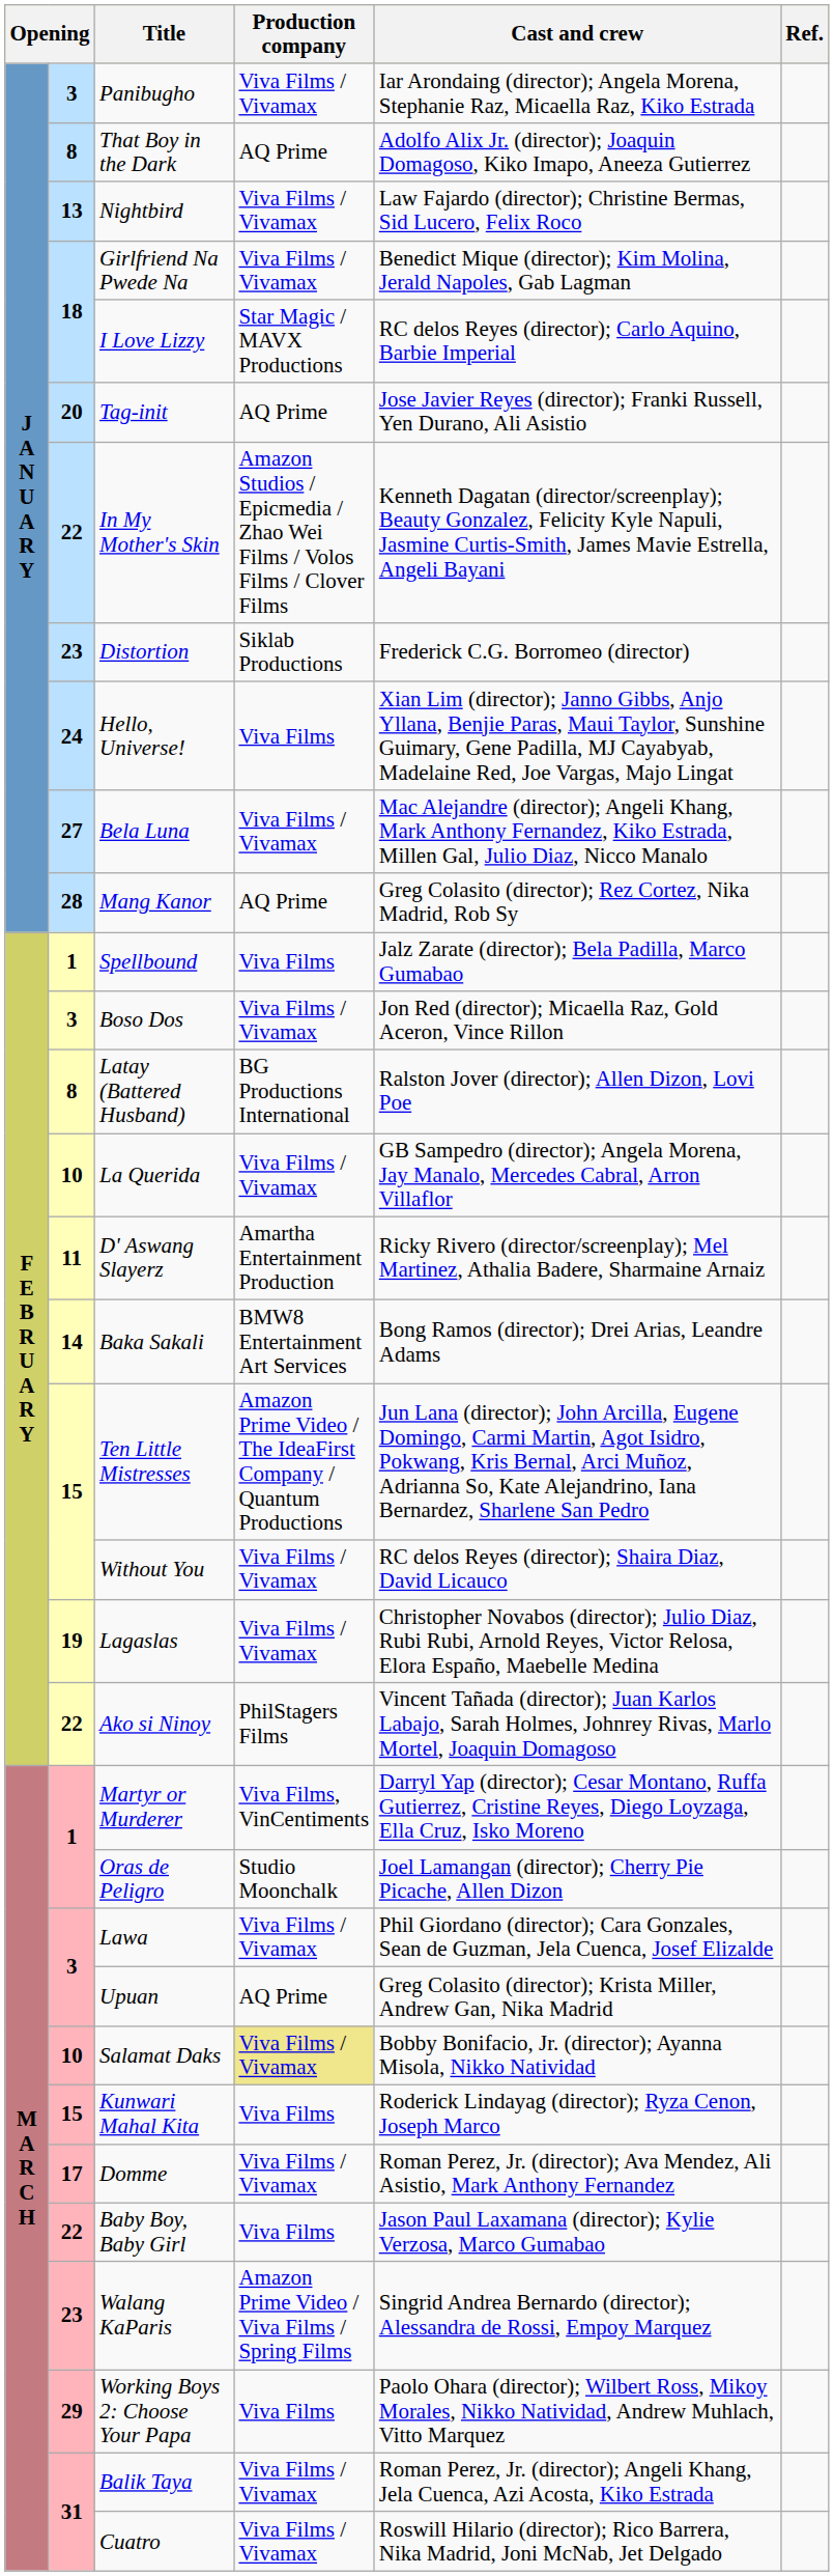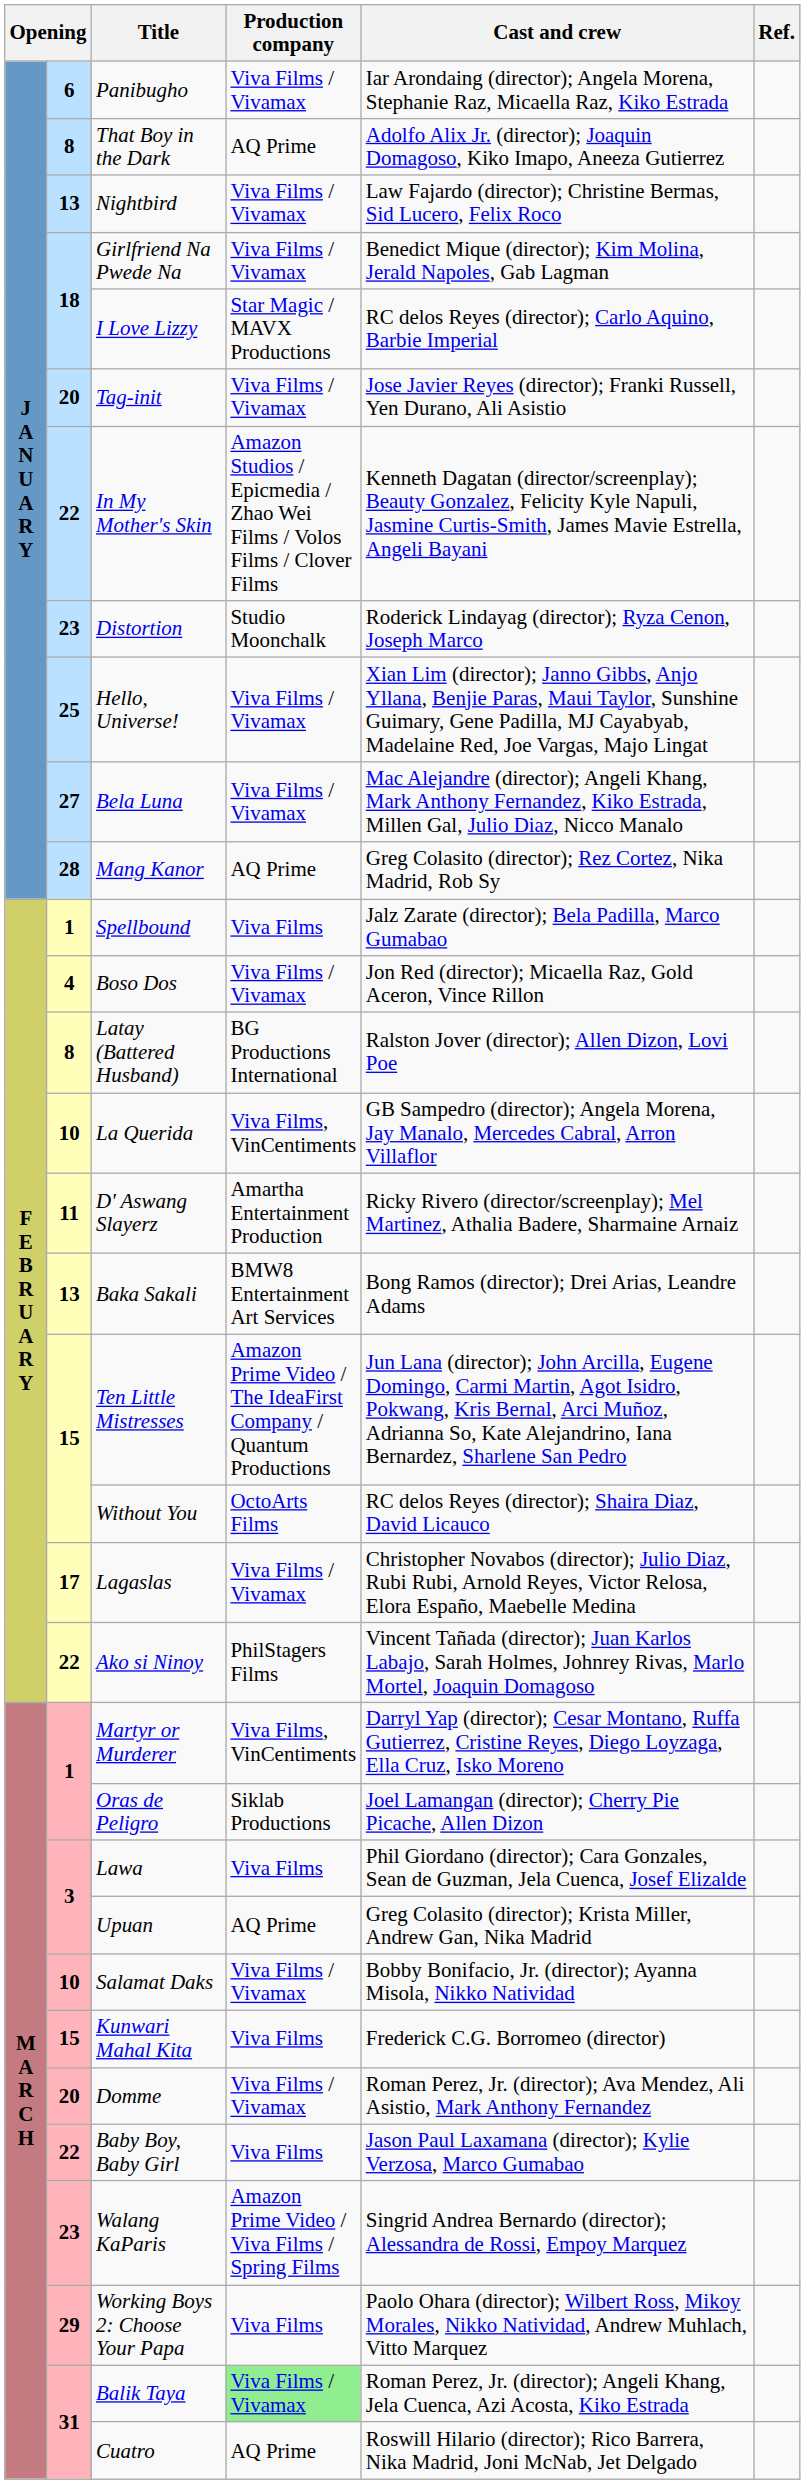 <table class="wikitable sortable">
 <tr style="background:#ffffba; text-align:center;">
 <th colspan="2" style="width:05%">Opening</th>
 <th style="width:17%">Title</th>
 <th style="width:16%">Production company</th>
 <th style="width:50%">Cast and crew</th>
 <th style="width:02%">Ref.</th>
 </tr>
 <tr>
 <th rowspan="11" style="text-align:center; background:#6698c6">J<br>A<br>N<br>U<br>A<br>R<br>Y</th>
-<td style="text-align:center; background:#bae1ff"><strong>3</strong></td>
+<td style="text-align:center; background:#bae1ff"><strong>6</strong></td>
 <td><em>Panibugho</em></td>
 <td><a href='#'>Viva Films</a> / <a href='#'>Vivamax</a></td>
 <td>Iar Arondaing (director); Angela Morena, Stephanie Raz, Micaella Raz, <a href='#'>Kiko Estrada</a></td>
 <td></td>
 </tr>
 <tr>
 <td style="text-align:center; background:#bae1ff"><strong>8</strong></td>
 <td><em>That Boy in the Dark</em></td>
 <td>AQ Prime</td>
 <td><a href='#'>Adolfo Alix Jr.</a> (director); <a href='#'>Joaquin Domagoso</a>, Kiko Imapo, Aneeza Gutierrez</td>
 <td></td>
 </tr>
 <tr>
 <td style="text-align:center; background:#bae1ff"><strong>13</strong></td>
 <td><em>Nightbird</em></td>
 <td><a href='#'>Viva Films</a> / <a href='#'>Vivamax</a></td>
 <td>Law Fajardo (director); Christine Bermas, <a href='#'>Sid Lucero</a>, <a href='#'>Felix Roco</a></td>
 <td></td>
 </tr>
 <tr>
 <td rowspan="2" style="text-align:center; background:#bae1ff"><strong>18</strong></td>
 <td><em>Girlfriend Na Pwede Na</em></td>
 <td><a href='#'>Viva Films</a> / <a href='#'>Vivamax</a></td>
 <td>Benedict Mique (director); <a href='#'>Kim Molina</a>, <a href='#'>Jerald Napoles</a>, Gab Lagman</td>
 <td></td>
 </tr>
 <tr>
 <td><em><a href='#'>I Love Lizzy</a></em></td>
 <td><a href='#'>Star Magic</a> / MAVX Productions</td>
 <td>RC delos Reyes (director); <a href='#'>Carlo Aquino</a>, <a href='#'>Barbie Imperial</a></td>
 <td></td>
 </tr>
 <tr>
 <td style="text-align:center; background:#bae1ff"><strong>20</strong></td>
 <td><em><a href='#'>Tag-init</a></em></td>
-<td>AQ Prime</td>
+<td><a href='#'>Viva Films</a> / <a href='#'>Vivamax</a></td>
 <td><a href='#'>Jose Javier Reyes</a> (director); Franki Russell, Yen Durano, Ali Asistio</td>
 <td></td>
 </tr>
 <tr>
 <td style="text-align:center; background:#bae1ff"><strong>22</strong></td>
 <td><em><a href='#'>In My Mother's Skin</a></em></td>
 <td><a href='#'>Amazon Studios</a> / Epicmedia / Zhao Wei Films / Volos Films / Clover Films</td>
 <td>Kenneth Dagatan (director/screenplay); <a href='#'>Beauty Gonzalez</a>, Felicity Kyle Napuli, <a href='#'>Jasmine Curtis-Smith</a>, James Mavie Estrella, <a href='#'>Angeli Bayani</a></td>
 <td></td>
 </tr>
 <tr>
 <td style="text-align:center; background:#bae1ff"><strong>23</strong></td>
 <td><em><a href='#'>Distortion</a></em></td>
-<td>Siklab Productions</td>
-<td>Frederick C.G. Borromeo (director)</td>
+<td>Studio Moonchalk</td>
+<td>Roderick Lindayag (director); <a href='#'>Ryza Cenon</a>, <a href='#'>Joseph Marco</a></td>
 <td></td>
 </tr>
 <tr>
-<td style="text-align:center; background:#bae1ff"><strong>24</strong></td>
+<td style="text-align:center; background:#bae1ff"><strong>25</strong></td>
 <td><em>Hello, Universe!</em></td>
-<td><a href='#'>Viva Films</a></td>
+<td><a href='#'>Viva Films</a> / <a href='#'>Vivamax</a></td>
 <td><a href='#'>Xian Lim</a> (director); <a href='#'>Janno Gibbs</a>, <a href='#'>Anjo Yllana</a>, <a href='#'>Benjie Paras</a>, <a href='#'>Maui Taylor</a>, Sunshine Guimary, Gene Padilla, MJ Cayabyab, Madelaine Red, Joe Vargas, Majo Lingat</td>
 <td></td>
 </tr>
 <tr>
 <td style="text-align:center; background:#bae1ff"><strong>27</strong></td>
 <td><em><a href='#'>Bela Luna</a></em></td>
 <td><a href='#'>Viva Films</a> / <a href='#'>Vivamax</a></td>
 <td><a href='#'>Mac Alejandre</a> (director); Angeli Khang, <a href='#'>Mark Anthony Fernandez</a>, <a href='#'>Kiko Estrada</a>, Millen Gal, <a href='#'>Julio Diaz</a>, Nicco Manalo</td>
 <td></td>
 </tr>
 <tr>
 <td style="text-align:center; background:#bae1ff"><strong>28</strong></td>
 <td><em><a href='#'>Mang Kanor</a></em></td>
 <td>AQ Prime</td>
 <td>Greg Colasito (director); <a href='#'>Rez Cortez</a>, Nika Madrid, Rob Sy</td>
 <td></td>
 </tr>
 <tr>
 <th rowspan="10" style="text-align:center; background:#d0d069">F<br>E<br>B<br>R<br>U<br>A<br>R<br>Y</th>
 <td style="text-align:center; background:#ffffba"><strong>1</strong></td>
 <td><em><a href='#'>Spellbound</a></em></td>
 <td><a href='#'>Viva Films</a></td>
 <td>Jalz Zarate (director); <a href='#'>Bela Padilla</a>, <a href='#'>Marco Gumabao</a></td>
 <td></td>
 </tr>
 <tr>
-<td style="text-align:center; background:#ffffba"><strong>3</strong></td>
+<td style="text-align:center; background:#ffffba"><strong>4</strong></td>
 <td><em>Boso Dos</em></td>
 <td><a href='#'>Viva Films</a> / <a href='#'>Vivamax</a></td>
 <td>Jon Red (director); Micaella Raz, Gold Aceron, Vince Rillon</td>
 <td></td>
 </tr>
 <tr>
 <td style="text-align:center; background:#ffffba"><strong>8</strong></td>
 <td><em>Latay (Battered Husband)</em></td>
 <td>BG Productions International</td>
 <td>Ralston Jover (director); <a href='#'>Allen Dizon</a>, <a href='#'>Lovi Poe</a></td>
 <td></td>
 </tr>
 <tr>
 <td style="text-align:center; background:#ffffba"><strong>10</strong></td>
 <td><em>La Querida</em></td>
-<td><a href='#'>Viva Films</a> / <a href='#'>Vivamax</a></td>
+<td><a href='#'>Viva Films</a>, VinCentiments</td>
 <td>GB Sampedro (director); Angela Morena, <a href='#'>Jay Manalo</a>, <a href='#'>Mercedes Cabral</a>, <a href='#'>Arron Villaflor</a></td>
 <td></td>
 </tr>
 <tr>
 <td style="text-align:center; background:#ffffba"><strong>11</strong></td>
 <td><em>D' Aswang Slayerz</em></td>
 <td>Amartha Entertainment Production</td>
 <td>Ricky Rivero (director/screenplay); <a href='#'>Mel Martinez</a>, Athalia Badere, Sharmaine Arnaiz</td>
 <td></td>
 </tr>
 <tr>
-<td style="text-align:center; background:#ffffba"><strong>14</strong></td>
+<td style="text-align:center; background:#ffffba"><strong>13</strong></td>
 <td><em>Baka Sakali</em></td>
 <td>BMW8 Entertainment Art Services</td>
 <td>Bong Ramos (director); Drei Arias, Leandre Adams</td>
 <td></td>
 </tr>
 <tr>
 <td rowspan="2" style="text-align:center; background:#ffffba"><strong>15</strong></td>
 <td><em><a href='#'>Ten Little Mistresses</a></em></td>
 <td><a href='#'>Amazon Prime Video</a> / <a href='#'>The IdeaFirst Company</a> / Quantum Productions</td>
 <td><a href='#'>Jun Lana</a> (director); <a href='#'>John Arcilla</a>, <a href='#'>Eugene Domingo</a>, <a href='#'>Carmi Martin</a>, <a href='#'>Agot Isidro</a>, <a href='#'>Pokwang</a>, <a href='#'>Kris Bernal</a>, <a href='#'>Arci Muñoz</a>, Adrianna So, Kate Alejandrino, Iana Bernardez, <a href='#'>Sharlene San Pedro</a></td>
 <td></td>
 </tr>
 <tr>
 <td><em>Without You</em></td>
-<td><a href='#'>Viva Films</a> / <a href='#'>Vivamax</a></td>
+<td><a href='#'>OctoArts Films</a></td>
 <td>RC delos Reyes (director); <a href='#'>Shaira Diaz</a>, <a href='#'>David Licauco</a></td>
 <td></td>
 </tr>
 <tr>
-<td style="text-align:center; background:#ffffba"><strong>19</strong></td>
+<td style="text-align:center; background:#ffffba"><strong>17</strong></td>
 <td><em>Lagaslas</em></td>
 <td><a href='#'>Viva Films</a> / <a href='#'>Vivamax</a></td>
 <td>Christopher Novabos (director); <a href='#'>Julio Diaz</a>, Rubi Rubi, Arnold Reyes, Victor Relosa, Elora Españo, Maebelle Medina</td>
 <td></td>
 </tr>
 <tr>
 <td style="text-align:center; background:#ffffba"><strong>22</strong></td>
 <td><em><a href='#'>Ako si Ninoy</a></em></td>
 <td>PhilStagers Films</td>
 <td>Vincent Tañada (director); <a href='#'>Juan Karlos Labajo</a>, Sarah Holmes, Johnrey Rivas, <a href='#'>Marlo Mortel</a>, <a href='#'>Joaquin Domagoso</a></td>
 <td></td>
 </tr>
 <tr>
 <th rowspan="14" style="text-align:center; background:#c47a81">M<br>A<br>R<br>C<br>H</th>
 <td rowspan="2"  style="text-align:center; background:#ffb3ba"><strong>1</strong></td>
 <td><em><a href='#'>Martyr or Murderer</a></em></td>
 <td><a href='#'>Viva Films</a>, VinCentiments</td>
 <td><a href='#'>Darryl Yap</a> (director); <a href='#'>Cesar Montano</a>, <a href='#'>Ruffa Gutierrez</a>, <a href='#'>Cristine Reyes</a>, <a href='#'>Diego Loyzaga</a>, <a href='#'>Ella Cruz</a>, <a href='#'>Isko Moreno</a></td>
 <td></td>
 </tr>
 <tr>
 <td><em><a href='#'>Oras de Peligro</a></em></td>
-<td>Studio Moonchalk</td>
+<td>Siklab Productions</td>
 <td><a href='#'>Joel Lamangan</a> (director); <a href='#'>Cherry Pie Picache</a>, <a href='#'>Allen Dizon</a></td>
 <td></td>
 </tr>
 <tr>
 <td rowspan="2" style="text-align:center; background:#ffb3ba"><strong>3</strong></td>
 <td><em>Lawa</em></td>
-<td><a href='#'>Viva Films</a> / <a href='#'>Vivamax</a></td>
+<td><a href='#'>Viva Films</a></td>
 <td>Phil Giordano (director); Cara Gonzales, Sean de Guzman, Jela Cuenca, <a href='#'>Josef Elizalde</a></td>
 <td></td>
 </tr>
 <tr>
 <td><em>Upuan</em></td>
 <td>AQ Prime</td>
 <td>Greg Colasito (director); Krista Miller, Andrew Gan, Nika Madrid</td>
 <td></td>
 </tr>
 <tr>
 <td style="text-align:center; background:#ffb3ba"><strong>10</strong></td>
 <td><em>Salamat Daks</em></td>
-<td style="background: khaki;"><a href='#'>Viva Films</a> / <a href='#'>Vivamax</a></td>
+<td><a href='#'>Viva Films</a> / <a href='#'>Vivamax</a></td>
 <td>Bobby Bonifacio, Jr. (director); Ayanna Misola, <a href='#'>Nikko Natividad</a></td>
 <td></td>
 </tr>
 <tr>
 <td style="text-align:center; background:#ffb3ba"><strong>15</strong></td>
 <td><em><a href='#'>Kunwari Mahal Kita</a></em></td>
 <td><a href='#'>Viva Films</a></td>
-<td>Roderick Lindayag (director); <a href='#'>Ryza Cenon</a>, <a href='#'>Joseph Marco</a></td>
+<td>Frederick C.G. Borromeo (director)</td>
 <td></td>
 </tr>
 <tr>
-<td style="text-align:center; background:#ffb3ba"><strong>17</strong></td>
+<td style="text-align:center; background:#ffb3ba"><strong>20</strong></td>
 <td><em>Domme</em></td>
 <td><a href='#'>Viva Films</a> / <a href='#'>Vivamax</a></td>
 <td>Roman Perez, Jr. (director); Ava Mendez, Ali Asistio, <a href='#'>Mark Anthony Fernandez</a></td>
 <td></td>
 </tr>
 <tr>
 <td style="text-align:center; background:#ffb3ba"><strong>22</strong></td>
 <td><em>Baby Boy, Baby Girl</em></td>
 <td><a href='#'>Viva Films</a></td>
 <td><a href='#'>Jason Paul Laxamana</a> (director); <a href='#'>Kylie Verzosa</a>, <a href='#'>Marco Gumabao</a></td>
 <td></td>
 </tr>
 <tr>
 <td style="text-align:center; background:#ffb3ba"><strong>23</strong></td>
 <td><em>Walang KaParis</em></td>
 <td><a href='#'>Amazon Prime Video</a> / <a href='#'>Viva Films</a> / <a href='#'>Spring Films</a></td>
 <td>Singrid Andrea Bernardo (director); <a href='#'>Alessandra de Rossi</a>, <a href='#'>Empoy Marquez</a></td>
 <td></td>
 </tr>
 <tr>
 <td style="text-align:center; background:#ffb3ba"><strong>29</strong></td>
 <td><em>Working Boys 2: Choose Your Papa</em></td>
 <td><a href='#'>Viva Films</a></td>
 <td>Paolo Ohara (director); <a href='#'>Wilbert Ross</a>, <a href='#'>Mikoy Morales</a>, <a href='#'>Nikko Natividad</a>, Andrew Muhlach, Vitto Marquez</td>
 <td></td>
 </tr>
 <tr>
 <td rowspan="2" style="text-align:center; background:#ffb3ba"><strong>31</strong></td>
 <td><em><a href='#'>Balik Taya</a></em></td>
-<td><a href='#'>Viva Films</a> / <a href='#'>Vivamax</a></td>
+<td style="background: lightgreen;"><a href='#'>Viva Films</a> / <a href='#'>Vivamax</a></td>
 <td>Roman Perez, Jr. (director); Angeli Khang, Jela Cuenca, Azi Acosta, <a href='#'>Kiko Estrada</a></td>
 <td></td>
 </tr>
 <tr>
 <td><em>Cuatro</em></td>
-<td><a href='#'>Viva Films</a> / <a href='#'>Vivamax</a></td>
+<td>AQ Prime</td>
 <td>Roswill Hilario (director); Rico Barrera, Nika Madrid, Joni McNab, Jet Delgado</td>
 <td></td>
 </tr>
 </table>
